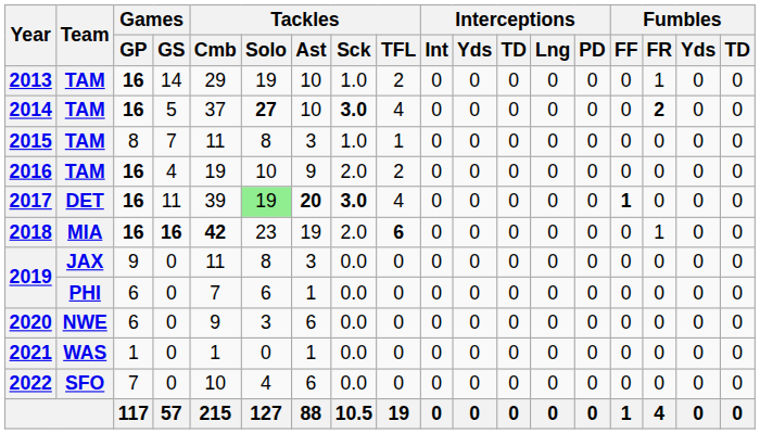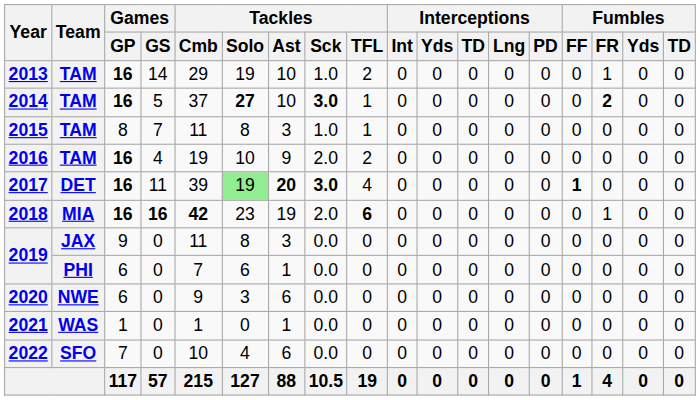 <table class="wikitable" style="text-align:center">
 <tr>
 <th rowspan="2">Year</th>
 <th rowspan="2">Team</th>
 <th colspan="2">Games</th>
 <th colspan="5">Tackles</th>
 <th colspan="5">Interceptions</th>
 <th colspan="4">Fumbles</th>
 </tr>
 <tr>
 <th>GP</th>
 <th>GS</th>
 <th>Cmb</th>
 <th>Solo</th>
 <th>Ast</th>
 <th>Sck</th>
 <th>TFL</th>
 <th>Int</th>
 <th>Yds</th>
 <th>TD</th>
 <th>Lng</th>
 <th>PD</th>
 <th>FF</th>
 <th>FR</th>
 <th>Yds</th>
 <th>TD</th>
 </tr>
 <tr>
 <th><a href='#'>2013</a></th>
 <th><a href='#'>TAM</a></th>
 <td><strong>16</strong></td>
 <td>14</td>
 <td>29</td>
 <td>19</td>
 <td>10</td>
 <td>1.0</td>
 <td>2</td>
 <td>0</td>
 <td>0</td>
 <td>0</td>
 <td>0</td>
 <td>0</td>
 <td>0</td>
 <td>1</td>
 <td>0</td>
 <td>0</td>
 </tr>
 <tr>
 <th><a href='#'>2014</a></th>
 <th><a href='#'>TAM</a></th>
 <td><strong>16</strong></td>
 <td>5</td>
 <td>37</td>
 <td><strong>27</strong></td>
 <td>10</td>
 <td><strong>3.0</strong></td>
-<td>4</td>
+<td>1</td>
 <td>0</td>
 <td>0</td>
 <td>0</td>
 <td>0</td>
 <td>0</td>
 <td>0</td>
 <td><strong>2</strong></td>
 <td>0</td>
 <td>0</td>
 </tr>
 <tr>
 <th><a href='#'>2015</a></th>
 <th><a href='#'>TAM</a></th>
 <td>8</td>
 <td>7</td>
 <td>11</td>
 <td>8</td>
 <td>3</td>
 <td>1.0</td>
 <td>1</td>
 <td>0</td>
 <td>0</td>
 <td>0</td>
 <td>0</td>
 <td>0</td>
 <td>0</td>
 <td>0</td>
 <td>0</td>
 <td>0</td>
 </tr>
 <tr>
 <th><a href='#'>2016</a></th>
 <th><a href='#'>TAM</a></th>
 <td><strong>16</strong></td>
 <td>4</td>
 <td>19</td>
 <td>10</td>
 <td>9</td>
 <td>2.0</td>
 <td>2</td>
 <td>0</td>
 <td>0</td>
 <td>0</td>
 <td>0</td>
 <td>0</td>
 <td>0</td>
 <td>0</td>
 <td>0</td>
 <td>0</td>
 </tr>
 <tr>
 <th><a href='#'>2017</a></th>
 <th><a href='#'>DET</a></th>
 <td><strong>16</strong></td>
 <td>11</td>
 <td>39</td>
 <td style="background: lightgreen;">19</td>
 <td><strong>20</strong></td>
 <td><strong>3.0</strong></td>
 <td>4</td>
 <td>0</td>
 <td>0</td>
 <td>0</td>
 <td>0</td>
 <td>0</td>
 <td><strong>1</strong></td>
 <td>0</td>
 <td>0</td>
 <td>0</td>
 </tr>
 <tr>
 <th><a href='#'>2018</a></th>
 <th><a href='#'>MIA</a></th>
 <td><strong>16</strong></td>
 <td><strong>16</strong></td>
 <td><strong>42</strong></td>
 <td>23</td>
 <td>19</td>
 <td>2.0</td>
 <td><strong>6</strong></td>
 <td>0</td>
 <td>0</td>
 <td>0</td>
 <td>0</td>
 <td>0</td>
 <td>0</td>
 <td>1</td>
 <td>0</td>
 <td>0</td>
 </tr>
 <tr>
 <th rowspan="2"><a href='#'>2019</a></th>
 <th><a href='#'>JAX</a></th>
 <td>9</td>
 <td>0</td>
 <td>11</td>
 <td>8</td>
 <td>3</td>
 <td>0.0</td>
 <td>0</td>
 <td>0</td>
 <td>0</td>
 <td>0</td>
 <td>0</td>
 <td>0</td>
 <td>0</td>
 <td>0</td>
 <td>0</td>
 <td>0</td>
 </tr>
 <tr>
 <th><a href='#'>PHI</a></th>
 <td>6</td>
 <td>0</td>
 <td>7</td>
 <td>6</td>
 <td>1</td>
 <td>0.0</td>
 <td>0</td>
 <td>0</td>
 <td>0</td>
 <td>0</td>
 <td>0</td>
 <td>0</td>
 <td>0</td>
 <td>0</td>
 <td>0</td>
 <td>0</td>
 </tr>
 <tr>
 <th><a href='#'>2020</a></th>
 <th><a href='#'>NWE</a></th>
 <td>6</td>
 <td>0</td>
 <td>9</td>
 <td>3</td>
 <td>6</td>
 <td>0.0</td>
 <td>0</td>
 <td>0</td>
 <td>0</td>
 <td>0</td>
 <td>0</td>
 <td>0</td>
 <td>0</td>
 <td>0</td>
 <td>0</td>
 <td>0</td>
 </tr>
 <tr>
 <th><a href='#'>2021</a></th>
 <th><a href='#'>WAS</a></th>
 <td>1</td>
 <td>0</td>
 <td>1</td>
 <td>0</td>
 <td>1</td>
 <td>0.0</td>
 <td>0</td>
 <td>0</td>
 <td>0</td>
 <td>0</td>
 <td>0</td>
 <td>0</td>
 <td>0</td>
 <td>0</td>
 <td>0</td>
 <td>0</td>
 </tr>
 <tr>
 <th><a href='#'>2022</a></th>
 <th><a href='#'>SFO</a></th>
 <td>7</td>
 <td>0</td>
 <td>10</td>
 <td>4</td>
 <td>6</td>
 <td>0.0</td>
 <td>0</td>
 <td>0</td>
 <td>0</td>
 <td>0</td>
 <td>0</td>
 <td>0</td>
 <td>0</td>
 <td>0</td>
 <td>0</td>
 <td>0</td>
 </tr>
 <tr>
 <th colspan="2"></th>
 <th>117</th>
 <th>57</th>
 <th>215</th>
 <th>127</th>
 <th>88</th>
 <th>10.5</th>
 <th>19</th>
 <th>0</th>
 <th>0</th>
 <th>0</th>
 <th>0</th>
 <th>0</th>
 <th>1</th>
 <th>4</th>
 <th>0</th>
 <th>0</th>
 </tr>
 </table>
